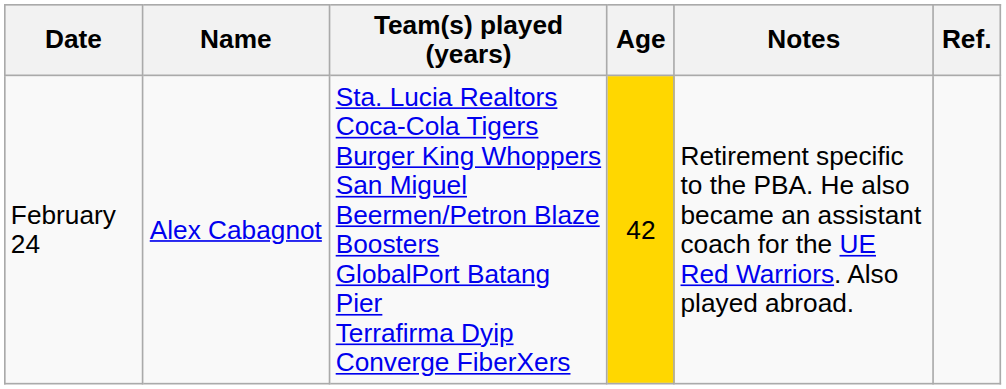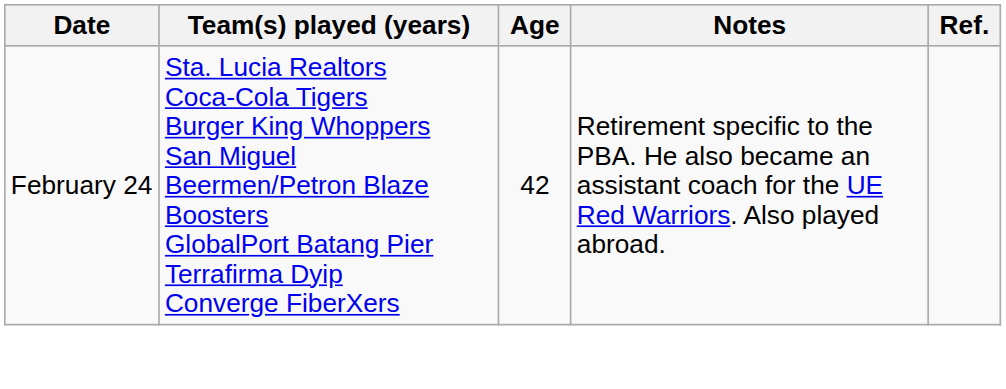 <table class="wikitable sortable">
 <tr>
 <th class=unsortable style="width:100px" align="center">Date</th>
-<th style="width:180px" align="center">Name</th>
 <th style="width:250px" align="left">Team(s) played (years)</th>
 <th style="width:40px"  align="center">Age</th>
 <th style="width:290px" align="left">Notes</th>
 <th style="width:40px"  align="center">Ref.</th>
 </tr>
 <tr>
 <td>February 24</td>
-<td align=center><a href='#'>Alex Cabagnot</a></td>
 <td><a href='#'>Sta. Lucia Realtors</a> <br><a href='#'>Coca-Cola Tigers</a> <br><a href='#'>Burger King Whoppers</a> <br><a href='#'>San Miguel Beermen/Petron Blaze Boosters</a> <br><a href='#'>GlobalPort Batang Pier</a> <br><a href='#'>Terrafirma Dyip</a> <br><a href='#'>Converge FiberXers</a> </td>
-<td align=center style="background: gold;">42</td>
+<td align=center>42</td>
 <td>Retirement specific to the PBA. He also became an assistant coach for the <a href='#'>UE Red Warriors</a>. Also played abroad.</td>
 <td align=center></td>
 </tr>
 </table>
